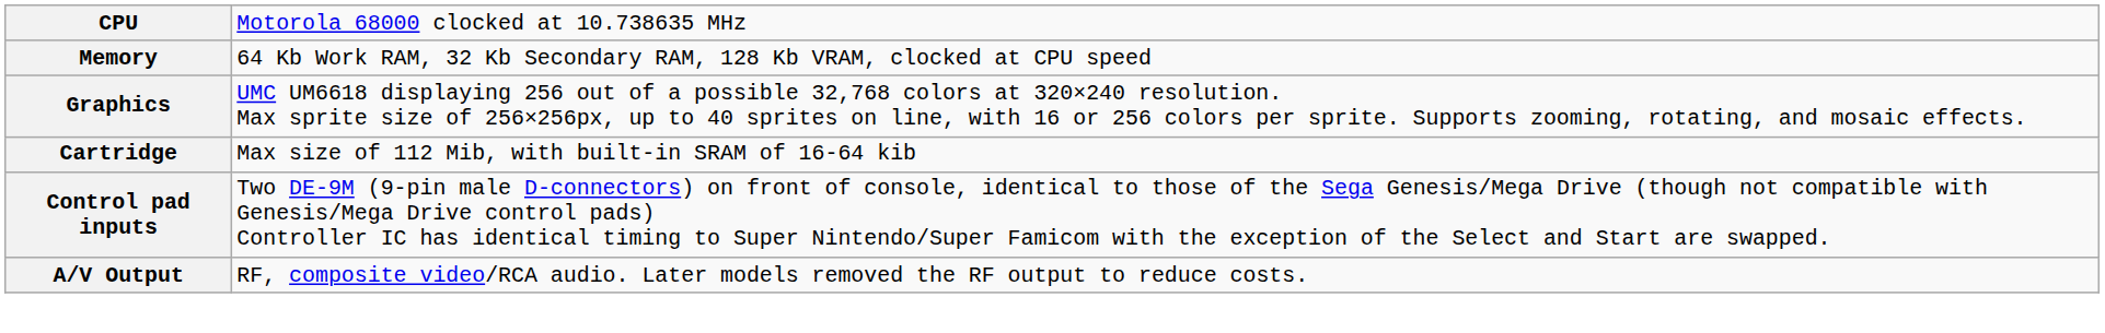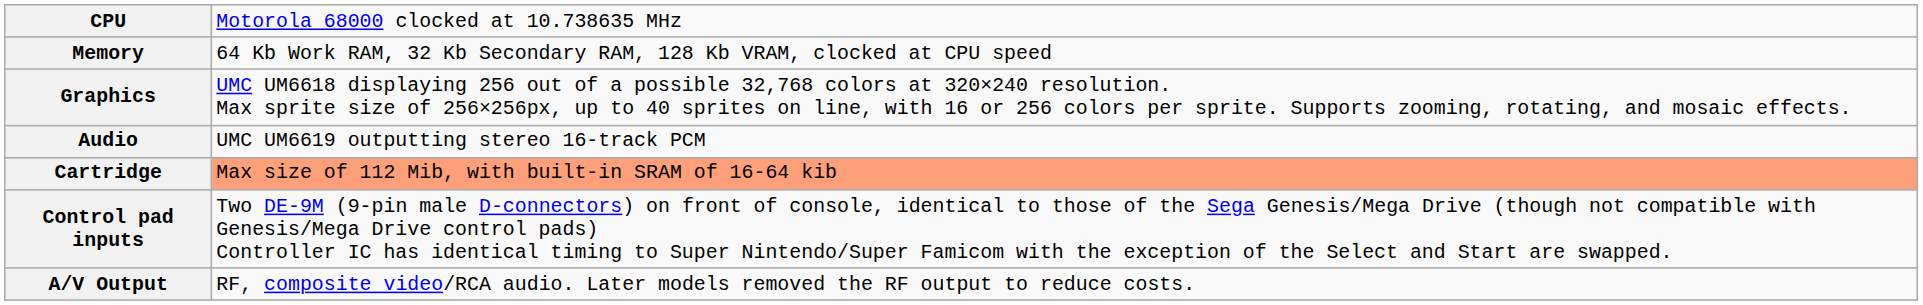 <table class="wikitable">
 <tr>
 <th>CPU</th>
 <td><a href='#'>Motorola 68000</a> clocked at 10.738635 MHz</td>
 </tr>
 <tr>
 <th>Memory</th>
 <td>64 Kb Work RAM, 32 Kb Secondary RAM, 128 Kb VRAM, clocked at CPU speed</td>
 </tr>
 <tr>
 <th>Graphics</th>
 <td><a href='#'>UMC</a> UM6618 displaying 256 out of a possible 32,768 colors at 320×240 resolution.<br>Max sprite size of 256×256px, up to 40 sprites on line, with 16 or 256 colors per sprite. Supports zooming, rotating, and mosaic effects.</td>
 </tr>
 <tr>
+<th>Audio</th>
+<td>UMC UM6619 outputting stereo 16-track PCM</td>
+</tr>
+<tr>
 <th>Cartridge</th>
-<td>Max size of 112 Mib, with built-in SRAM of 16-64 kib</td>
+<td style="background: lightsalmon;">Max size of 112 Mib, with built-in SRAM of 16-64 kib</td>
 </tr>
 <tr>
 <th>Control pad inputs</th>
 <td>Two <a href='#'>DE-9M</a> (9-pin male <a href='#'>D-connectors</a>) on front of console, identical to those of the <a href='#'>Sega</a> Genesis/Mega Drive (though not compatible with Genesis/Mega Drive control pads)<br>Controller IC has identical timing to Super Nintendo/Super Famicom with the exception of the Select and Start are swapped.</td>
 </tr>
 <tr>
 <th>A/V Output</th>
 <td>RF, <a href='#'>composite video</a>/RCA audio. Later models removed the RF output to reduce costs.</td>
 </tr>
 </table>
